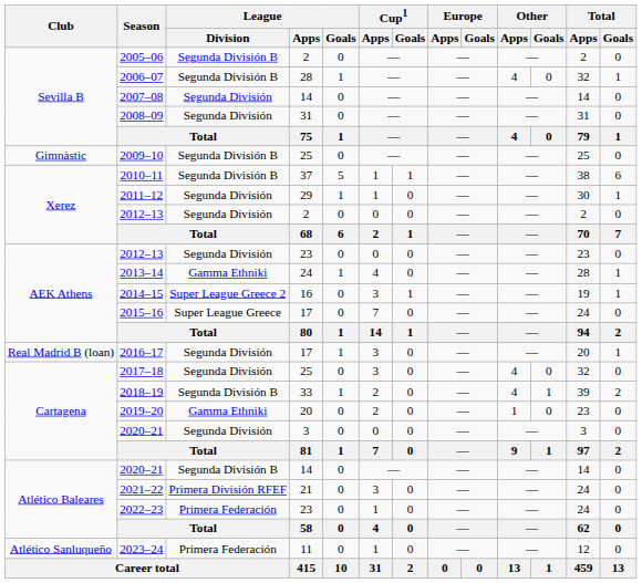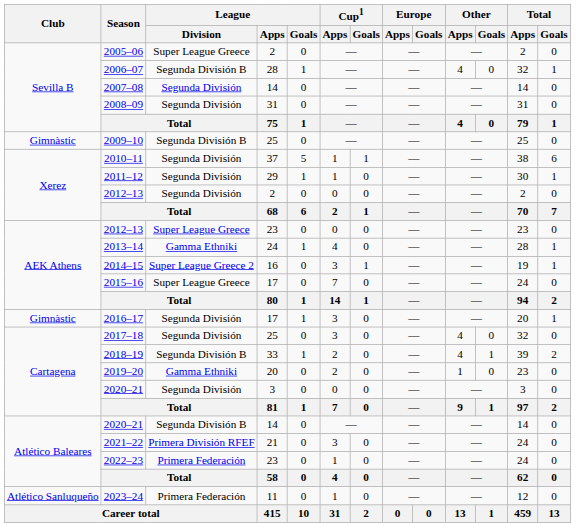 <table class="wikitable" style="text-align:center">
 <tr>
 <th rowspan=2>Club</th>
 <th rowspan=2>Season</th>
 <th colspan=3>League</th>
 <th colspan=2>Cup<sup>1</sup></th>
 <th colspan=2>Europe</th>
 <th colspan=2>Other</th>
 <th colspan=3>Total</th>
 </tr>
 <tr>
 <th>Division</th>
 <th>Apps</th>
 <th>Goals</th>
 <th>Apps</th>
 <th>Goals</th>
 <th>Apps</th>
 <th>Goals</th>
 <th>Apps</th>
 <th>Goals</th>
 <th>Apps</th>
 <th>Goals</th>
 </tr>
 <tr>
 <td rowspan=5><a href='#'>Sevilla B</a></td>
 <td><a href='#'>2005–06</a></td>
-<td><a href='#'>Segunda División B</a></td>
+<td>Super League Greece</td>
 <td>2</td>
 <td>0</td>
 <td colspan="2">—</td>
 <td colspan="2">—</td>
 <td colspan="2">—</td>
 <td>2</td>
 <td>0</td>
 </tr>
 <tr>
 <td><a href='#'>2006–07</a></td>
 <td>Segunda División B</td>
 <td>28</td>
 <td>1</td>
 <td colspan="2">—</td>
 <td colspan="2">—</td>
 <td>4</td>
 <td>0</td>
 <td>32</td>
 <td>1</td>
 </tr>
 <tr>
 <td><a href='#'>2007–08</a></td>
 <td><a href='#'>Segunda División</a></td>
 <td>14</td>
 <td>0</td>
 <td colspan="2">—</td>
 <td colspan="2">—</td>
 <td colspan="2">—</td>
 <td>14</td>
 <td>0</td>
 </tr>
 <tr>
 <td><a href='#'>2008–09</a></td>
 <td>Segunda División</td>
 <td>31</td>
 <td>0</td>
 <td colspan="2">—</td>
 <td colspan="2">—</td>
 <td colspan="2">—</td>
 <td>31</td>
 <td>0</td>
 </tr>
 <tr>
 <th colspan="2">Total</th>
 <th>75</th>
 <th>1</th>
 <th colspan="2">—</th>
 <th colspan="2">—</th>
 <th>4</th>
 <th>0</th>
 <th>79</th>
 <th>1</th>
 </tr>
 <tr>
 <td rowspan=><a href='#'>Gimnàstic</a></td>
 <td><a href='#'>2009–10</a></td>
 <td>Segunda División B</td>
 <td>25</td>
 <td>0</td>
 <td colspan="2">—</td>
 <td colspan="2">—</td>
 <td colspan="2">—</td>
 <td>25</td>
 <td>0</td>
 </tr>
 <tr>
 <td rowspan=4><a href='#'>Xerez</a></td>
 <td><a href='#'>2010–11</a></td>
-<td>Segunda División B</td>
+<td>Segunda División</td>
 <td>37</td>
 <td>5</td>
 <td>1</td>
 <td>1</td>
 <td colspan="2">—</td>
 <td colspan="2">—</td>
 <td>38</td>
 <td>6</td>
 </tr>
 <tr>
 <td><a href='#'>2011–12</a></td>
 <td>Segunda División</td>
 <td>29</td>
 <td>1</td>
 <td>1</td>
 <td>0</td>
 <td colspan="2">—</td>
 <td colspan="2">—</td>
 <td>30</td>
 <td>1</td>
 </tr>
 <tr>
 <td><a href='#'>2012–13</a></td>
 <td>Segunda División</td>
 <td>2</td>
 <td>0</td>
 <td>0</td>
 <td>0</td>
 <td colspan="2">—</td>
 <td colspan="2">—</td>
 <td>2</td>
 <td>0</td>
 </tr>
 <tr>
 <th colspan="2">Total</th>
 <th>68</th>
 <th>6</th>
 <th>2</th>
 <th>1</th>
 <th colspan="2">—</th>
 <th colspan="2">—</th>
 <th>70</th>
 <th>7</th>
 </tr>
 <tr>
 <td rowspan="5"><a href='#'>AEK Athens</a></td>
 <td><a href='#'>2012–13</a></td>
-<td>Segunda División</td>
+<td><a href='#'>Super League Greece</a></td>
 <td>23</td>
 <td>0</td>
 <td>0</td>
 <td>0</td>
 <td colspan="2">—</td>
 <td colspan="2">—</td>
 <td>23</td>
 <td>0</td>
 </tr>
 <tr>
 <td><a href='#'>2013–14</a></td>
 <td><a href='#'>Gamma Ethniki</a></td>
 <td>24</td>
 <td>1</td>
 <td>4</td>
 <td>0</td>
 <td colspan="2">—</td>
 <td colspan="2">—</td>
 <td>28</td>
 <td>1</td>
 </tr>
 <tr>
 <td><a href='#'>2014–15</a></td>
 <td><a href='#'>Super League Greece 2</a></td>
 <td>16</td>
 <td>0</td>
 <td>3</td>
 <td>1</td>
 <td colspan="2">—</td>
 <td colspan="2">—</td>
 <td>19</td>
 <td>1</td>
 </tr>
 <tr>
 <td><a href='#'>2015–16</a></td>
 <td>Super League Greece</td>
 <td>17</td>
 <td>0</td>
 <td>7</td>
 <td>0</td>
 <td colspan="2">—</td>
 <td colspan="2">—</td>
 <td>24</td>
 <td>0</td>
 </tr>
 <tr>
 <th colspan="2">Total</th>
 <th>80</th>
 <th>1</th>
 <th>14</th>
 <th>1</th>
 <th colspan="2">—</th>
 <th colspan="2">—</th>
 <th>94</th>
 <th>2</th>
 </tr>
 <tr>
-<td rowspan=><a href='#'>Real Madrid B</a> (loan)</td>
+<td rowspan=><a href='#'>Gimnàstic</a></td>
 <td><a href='#'>2016–17</a></td>
 <td>Segunda División</td>
 <td>17</td>
 <td>1</td>
 <td>3</td>
 <td>0</td>
 <td colspan="2">—</td>
 <td colspan="2">—</td>
 <td>20</td>
 <td>1</td>
 </tr>
 <tr>
 <td rowspan=5><a href='#'>Cartagena</a></td>
 <td><a href='#'>2017–18</a></td>
 <td>Segunda División</td>
 <td>25</td>
 <td>0</td>
 <td>3</td>
 <td>0</td>
 <td colspan="2">—</td>
 <td>4</td>
 <td>0</td>
 <td>32</td>
 <td>0</td>
 </tr>
 <tr>
 <td><a href='#'>2018–19</a></td>
 <td>Segunda División B</td>
 <td>33</td>
 <td>1</td>
 <td>2</td>
 <td>0</td>
 <td colspan="2">—</td>
 <td>4</td>
 <td>1</td>
 <td>39</td>
 <td>2</td>
 </tr>
 <tr>
 <td><a href='#'>2019–20</a></td>
 <td><a href='#'>Gamma Ethniki</a></td>
 <td>20</td>
 <td>0</td>
 <td>2</td>
 <td>0</td>
 <td colspan="2">—</td>
 <td>1</td>
 <td>0</td>
 <td>23</td>
 <td>0</td>
 </tr>
 <tr>
 <td><a href='#'>2020–21</a></td>
 <td>Segunda División</td>
 <td>3</td>
 <td>0</td>
 <td>0</td>
 <td>0</td>
 <td colspan="2">—</td>
 <td colspan="2">—</td>
 <td>3</td>
 <td>0</td>
 </tr>
 <tr>
 <th colspan="2">Total</th>
 <th>81</th>
 <th>1</th>
 <th>7</th>
 <th>0</th>
 <th colspan="2">—</th>
 <th>9</th>
 <th>1</th>
 <th>97</th>
 <th>2</th>
 </tr>
 <tr>
 <td rowspan=4><a href='#'>Atlético Baleares</a></td>
 <td><a href='#'>2020–21</a></td>
 <td>Segunda División B</td>
 <td>14</td>
 <td>0</td>
 <td colspan="2">—</td>
 <td colspan="2">—</td>
 <td colspan="2">—</td>
 <td>14</td>
 <td>0</td>
 </tr>
 <tr>
 <td><a href='#'>2021–22</a></td>
 <td><a href='#'>Primera División RFEF</a></td>
 <td>21</td>
 <td>0</td>
 <td>3</td>
 <td>0</td>
 <td colspan="2">—</td>
 <td colspan="2">—</td>
 <td>24</td>
 <td>0</td>
 </tr>
 <tr>
 <td><a href='#'>2022–23</a></td>
 <td><a href='#'>Primera Federación</a></td>
 <td>23</td>
 <td>0</td>
 <td>1</td>
 <td>0</td>
 <td colspan="2">—</td>
 <td colspan="2">—</td>
 <td>24</td>
 <td>0</td>
 </tr>
 <tr>
 <th colspan="2">Total</th>
 <th>58</th>
 <th>0</th>
 <th>4</th>
 <th>0</th>
 <th colspan="2">—</th>
 <th colspan="2">—</th>
 <th>62</th>
 <th>0</th>
 </tr>
 <tr>
 <td><a href='#'>Atlético Sanluqueño</a></td>
 <td><a href='#'>2023–24</a></td>
 <td>Primera Federación</td>
 <td>11</td>
 <td>0</td>
 <td>1</td>
 <td>0</td>
 <td colspan="2">—</td>
 <td colspan="2">—</td>
 <td>12</td>
 <td>0</td>
 </tr>
 <tr>
 <th colspan="3">Career total</th>
 <th>415</th>
 <th>10</th>
 <th>31</th>
 <th>2</th>
 <th>0</th>
 <th>0</th>
 <th>13</th>
 <th>1</th>
 <th>459</th>
 <th>13</th>
 </tr>
 </table>
